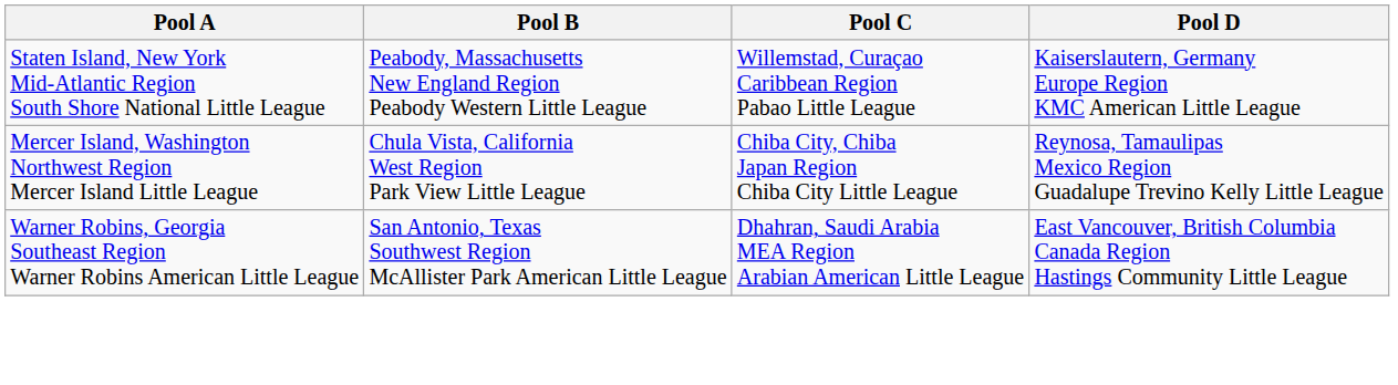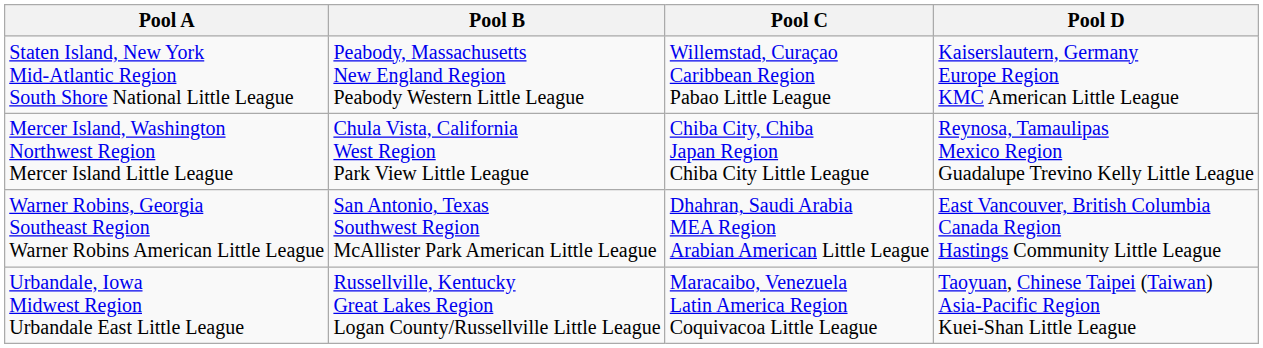 <table class="wikitable">
 <tr>
 <th>Pool A</th>
 <th>Pool B</th>
 <th>Pool C</th>
 <th>Pool D</th>
 </tr>
 <tr>
 <td> <a href='#'>Staten Island, New York</a><br><a href='#'>Mid-Atlantic Region</a><br> <a href='#'>South Shore</a> National Little League</td>
 <td> <a href='#'>Peabody, Massachusetts</a><br><a href='#'>New England Region</a><br> Peabody Western Little League</td>
 <td> <a href='#'>Willemstad, Curaçao</a> <br><a href='#'>Caribbean Region</a><br> Pabao Little League</td>
 <td> <a href='#'>Kaiserslautern, Germany</a><br><a href='#'>Europe Region</a><br> <a href='#'>KMC</a> American Little League</td>
 </tr>
 <tr>
 <td> <a href='#'>Mercer Island, Washington</a><br><a href='#'>Northwest Region</a><br> Mercer Island Little League</td>
 <td> <a href='#'>Chula Vista, California</a><br><a href='#'>West Region</a><br>Park View Little League</td>
 <td> <a href='#'>Chiba City, Chiba</a> <br> <a href='#'>Japan Region</a><br> Chiba City Little League</td>
 <td> <a href='#'>Reynosa, Tamaulipas</a> <br> <a href='#'>Mexico Region</a><br> Guadalupe Trevino Kelly Little League</td>
 </tr>
 <tr>
 <td> <a href='#'>Warner Robins, Georgia</a><br><a href='#'>Southeast Region</a><br> Warner Robins American Little League</td>
 <td> <a href='#'>San Antonio, Texas</a><br><a href='#'>Southwest Region</a><br> McAllister Park American Little League</td>
 <td> <a href='#'>Dhahran, Saudi Arabia</a> <br><a href='#'>MEA Region</a><br> <a href='#'>Arabian American</a> Little League</td>
 <td> <a href='#'>East Vancouver, British Columbia</a><br> <a href='#'>Canada Region</a><br><a href='#'>Hastings</a> Community Little League</td>
 </tr>
+<tr>
+<td> <a href='#'>Urbandale, Iowa</a><br><a href='#'>Midwest Region</a><br> Urbandale East Little League</td>
+<td> <a href='#'>Russellville, Kentucky</a><br><a href='#'>Great Lakes Region</a><br> Logan County/Russellville Little League</td>
+<td> <a href='#'>Maracaibo, Venezuela</a> <br><a href='#'>Latin America Region</a><br> Coquivacoa Little League</td>
+<td> <a href='#'>Taoyuan</a>, <a href='#'>Chinese Taipei</a> (<a href='#'>Taiwan</a>)<br><a href='#'>Asia-Pacific Region</a><br> Kuei-Shan Little League</td>
+</tr>
 </table>
